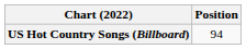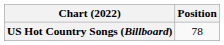 <table class="wikitable sortable plainrowheaders" style="text-align:center">
 <tr>
 <th scope="col">Chart (2022)</th>
 <th scope="col">Position</th>
 </tr>
 <tr>
 <th scope="row">US Hot Country Songs (<em>Billboard</em>)</th>
-<td>94</td>
+<td>78</td>
 </tr>
 </table>
